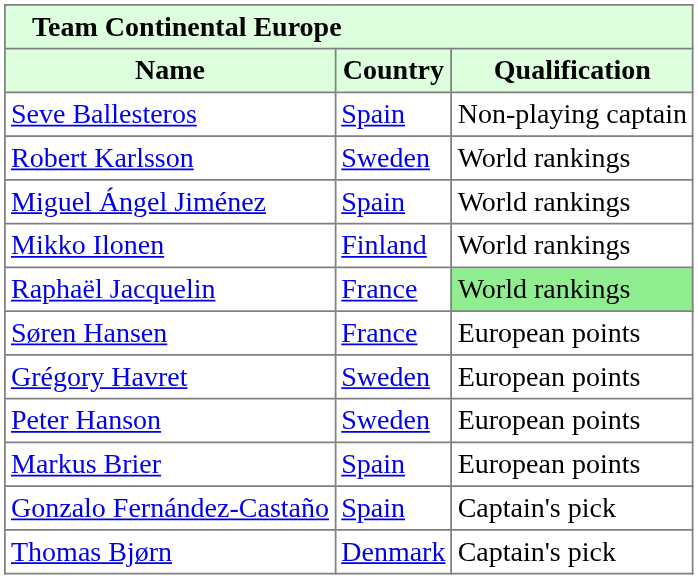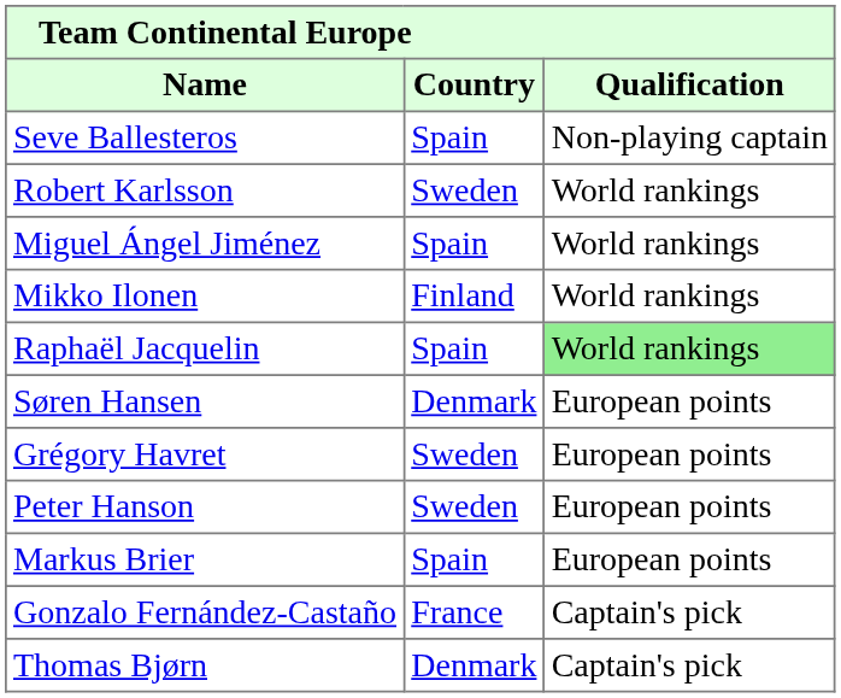 <table border="1" cellpadding="3" style="border-collapse: collapse;">
 <tr style="background:#ddffdd;">
 <td colspan=5>   <strong>Team Continental Europe</strong></td>
 </tr>
 <tr style="background:#ddffdd;">
 <th>Name</th>
 <th>Country</th>
 <th>Qualification</th>
 </tr>
 <tr>
 <td><a href='#'>Seve Ballesteros</a></td>
 <td><a href='#'>Spain</a></td>
 <td>Non-playing captain</td>
 </tr>
 <tr>
 <td><a href='#'>Robert Karlsson</a></td>
 <td><a href='#'>Sweden</a></td>
 <td>World rankings</td>
 </tr>
 <tr>
 <td><a href='#'>Miguel Ángel Jiménez</a></td>
 <td><a href='#'>Spain</a></td>
 <td>World rankings</td>
 </tr>
 <tr>
 <td><a href='#'>Mikko Ilonen</a></td>
 <td><a href='#'>Finland</a></td>
 <td>World rankings</td>
 </tr>
 <tr>
 <td><a href='#'>Raphaël Jacquelin</a></td>
-<td><a href='#'>France</a></td>
+<td><a href='#'>Spain</a></td>
 <td style="background: lightgreen;">World rankings</td>
 </tr>
 <tr>
 <td><a href='#'>Søren Hansen</a></td>
-<td><a href='#'>France</a></td>
+<td><a href='#'>Denmark</a></td>
 <td>European points</td>
 </tr>
 <tr>
 <td><a href='#'>Grégory Havret</a></td>
 <td><a href='#'>Sweden</a></td>
 <td>European points</td>
 </tr>
 <tr>
 <td><a href='#'>Peter Hanson</a></td>
 <td><a href='#'>Sweden</a></td>
 <td>European points</td>
 </tr>
 <tr>
 <td><a href='#'>Markus Brier</a></td>
 <td><a href='#'>Spain</a></td>
 <td>European points</td>
 </tr>
 <tr>
 <td><a href='#'>Gonzalo Fernández-Castaño</a></td>
-<td><a href='#'>Spain</a></td>
+<td><a href='#'>France</a></td>
 <td>Captain's pick</td>
 </tr>
 <tr>
 <td><a href='#'>Thomas Bjørn</a></td>
 <td><a href='#'>Denmark</a></td>
 <td>Captain's pick</td>
 </tr>
 </table>
